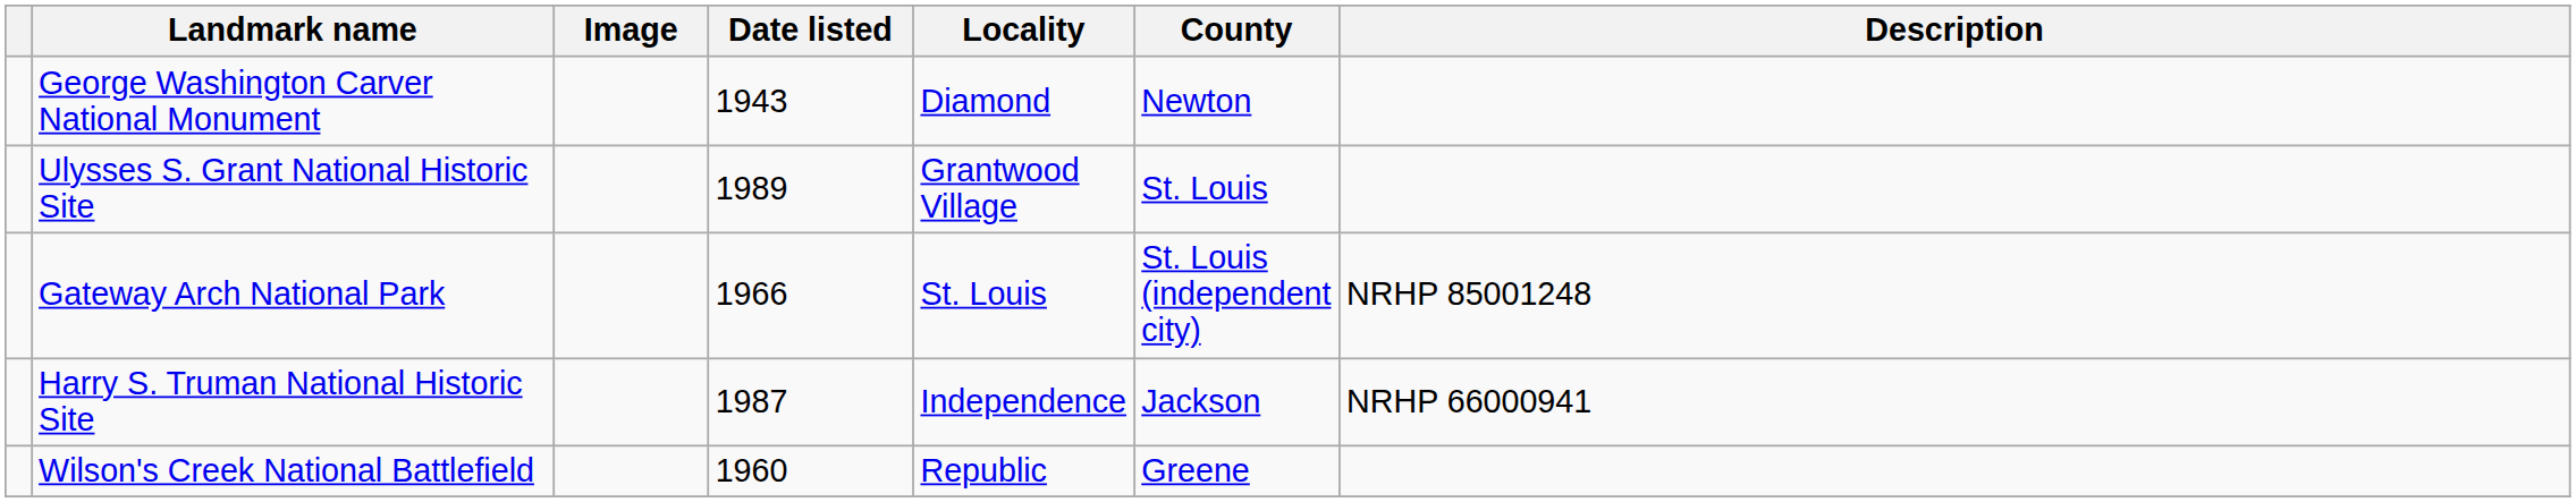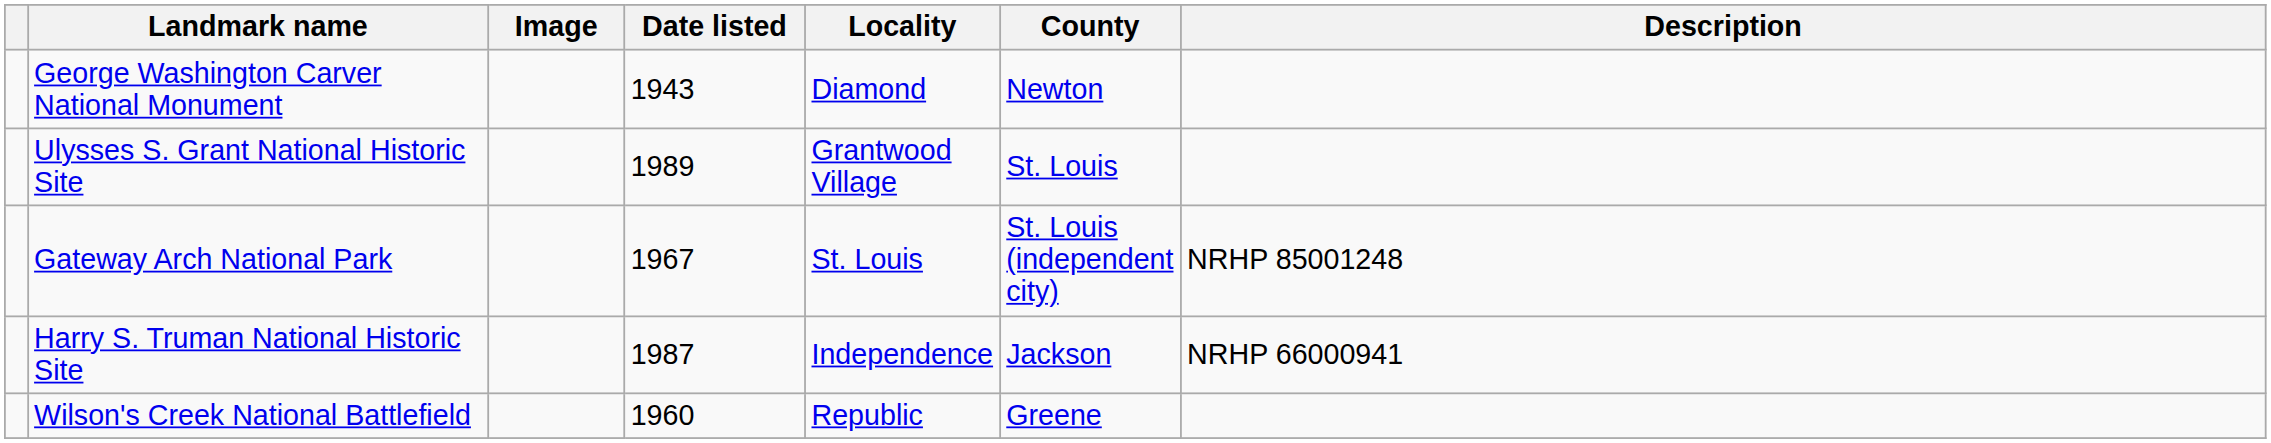 <table class="wikitable sortable" style="width:100%; margin-right:0">
 <tr>
 <th width="1%" class="unsortable"></th>
 <th><strong>Landmark name</strong></th>
 <th width="6%" class="unsortable"><strong>Image</strong></th>
 <th width="8%"><strong>Date listed</strong></th>
 <th width="8%"><strong>Locality</strong></th>
 <th width="8%"><strong>County</strong></th>
 <th width="48%" class="unsortable"><strong>Description</strong></th>
 </tr>
 <tr ->
 <td></td>
 <td><a href='#'>George Washington Carver National Monument</a></td>
 <td></td>
 <td>1943</td>
 <td><a href='#'>Diamond</a><br><small></small></td>
 <td><a href='#'>Newton</a></td>
 <td></td>
 </tr>
 <tr>
 <td></td>
 <td><a href='#'>Ulysses S. Grant National Historic Site</a></td>
 <td></td>
 <td>1989</td>
 <td><a href='#'>Grantwood Village</a><br><small></small></td>
 <td><a href='#'>St. Louis</a></td>
 <td></td>
 </tr>
 <tr>
 <td></td>
 <td><a href='#'>Gateway Arch National Park</a></td>
 <td></td>
-<td>1966</td>
+<td>1967</td>
 <td><a href='#'>St. Louis</a><br></td>
 <td><a href='#'>St. Louis (independent city)</a></td>
 <td>NRHP 85001248</td>
 </tr>
 <tr>
 <td></td>
 <td><a href='#'>Harry S. Truman National Historic Site</a></td>
 <td></td>
 <td>1987</td>
 <td><a href='#'>Independence</a><br><small></small></td>
 <td><a href='#'>Jackson</a></td>
 <td>NRHP 66000941</td>
 </tr>
 <tr>
 <td></td>
 <td><a href='#'>Wilson's Creek National Battlefield</a></td>
 <td></td>
 <td>1960</td>
 <td><a href='#'>Republic</a><br><small></small></td>
 <td><a href='#'>Greene</a></td>
 <td></td>
 </tr>
 </table>
